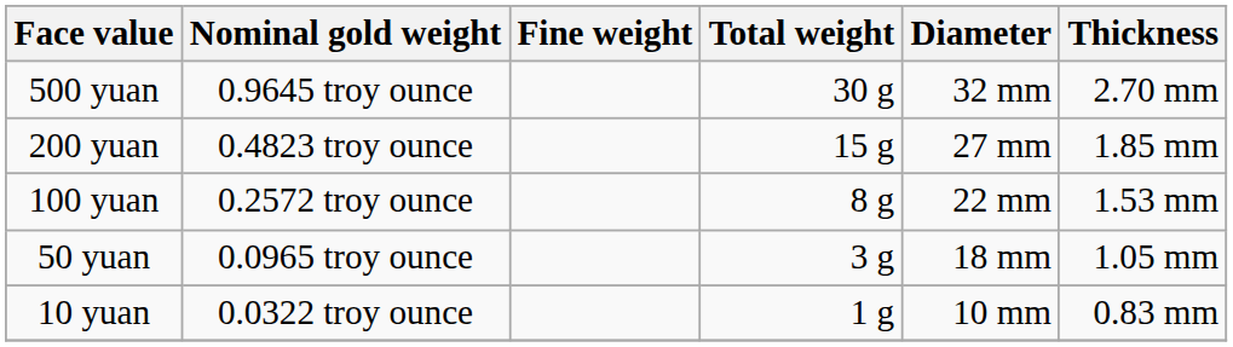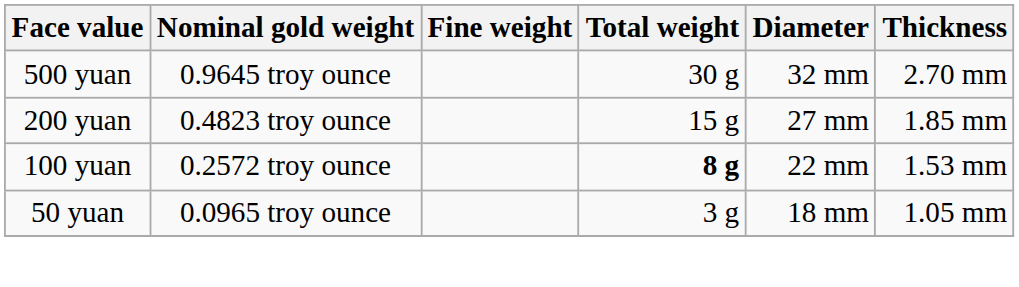 <table class="wikitable">
 <tr>
 <th>Face value</th>
 <th>Nominal gold weight</th>
 <th>Fine weight</th>
 <th>Total weight</th>
 <th>Diameter</th>
 <th>Thickness</th>
 </tr>
 <tr>
 <td align="center">500 yuan</td>
 <td align="center">0.9645 troy ounce</td>
 <td align="right"></td>
 <td align="right">30 g</td>
 <td align="right">32 mm</td>
 <td align="right">2.70 mm</td>
 </tr>
 <tr>
 <td align="center">200 yuan</td>
 <td align="center">0.4823 troy ounce</td>
 <td align="right"></td>
 <td align="right">15 g</td>
 <td align="right">27 mm</td>
 <td align="right">1.85 mm</td>
 </tr>
 <tr>
 <td align="center">100 yuan</td>
 <td align="center">0.2572 troy ounce</td>
 <td align="right"></td>
-<td align="right">8 g</td>
+<td align="right"><strong>8 g</strong></td>
 <td align="right">22 mm</td>
 <td align="right">1.53 mm</td>
 </tr>
 <tr>
 <td align="center">50 yuan</td>
 <td align="center">0.0965 troy ounce</td>
 <td align="right"></td>
 <td align="right">3 g</td>
 <td align="right">18 mm</td>
 <td align="right">1.05 mm</td>
 </tr>
 <tr>
-<td align="center">10 yuan</td>
-<td align="center">0.0322 troy ounce</td>
-<td align="right"></td>
-<td align="right">1 g</td>
-<td align="right">10 mm</td>
-<td align="right">0.83 mm</td>
-</tr>
-<tr>
 </tr>
 </table>
